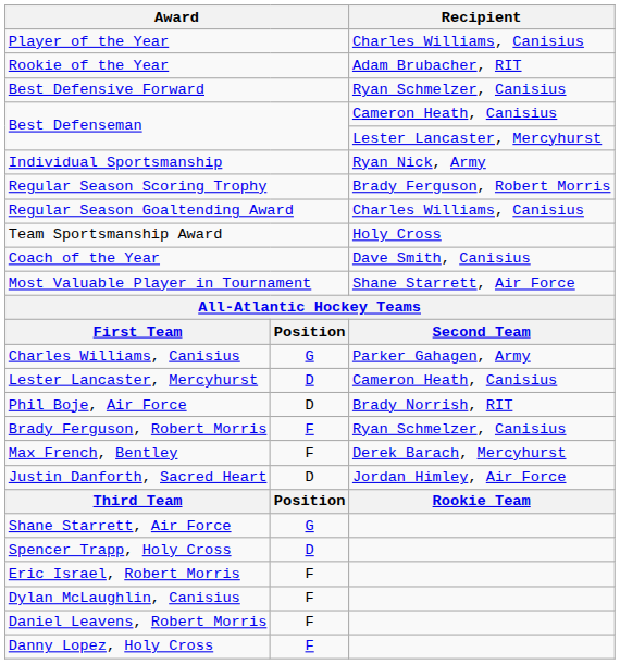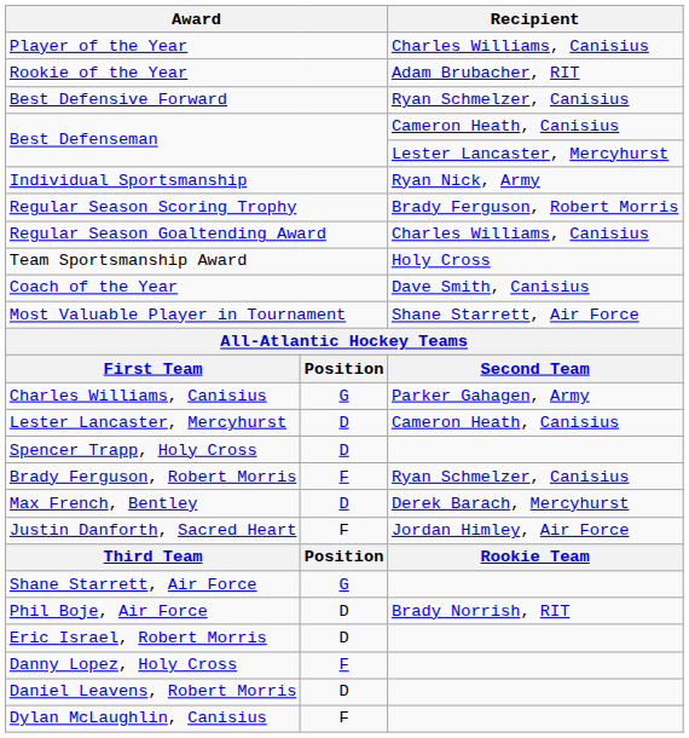 <table class="wikitable">
 <tr>
 <th colspan=2>Award</th>
 <th>Recipient</th>
 </tr>
 <tr>
 <td colspan=2><a href='#'>Player of the Year</a></td>
 <td><a href='#'>Charles Williams</a>, <a href='#'>Canisius</a></td>
 </tr>
 <tr>
 <td colspan=2><a href='#'>Rookie of the Year</a></td>
 <td><a href='#'>Adam Brubacher</a>, <a href='#'>RIT</a></td>
 </tr>
 <tr>
 <td colspan=2><a href='#'>Best Defensive Forward</a></td>
 <td><a href='#'>Ryan Schmelzer</a>, <a href='#'>Canisius</a></td>
 </tr>
 <tr>
 <td colspan=2, rowspan=2><a href='#'>Best Defenseman</a></td>
 <td><a href='#'>Cameron Heath</a>, <a href='#'>Canisius</a></td>
 </tr>
 <tr>
 <td><a href='#'>Lester Lancaster</a>, <a href='#'>Mercyhurst</a></td>
 </tr>
 <tr>
 <td colspan=2><a href='#'>Individual Sportsmanship</a></td>
 <td><a href='#'>Ryan Nick</a>, <a href='#'>Army</a></td>
 </tr>
 <tr>
 <td colspan=2><a href='#'>Regular Season Scoring Trophy</a></td>
 <td><a href='#'>Brady Ferguson</a>, <a href='#'>Robert Morris</a></td>
 </tr>
 <tr>
 <td colspan=2><a href='#'>Regular Season Goaltending Award</a></td>
 <td><a href='#'>Charles Williams</a>, <a href='#'>Canisius</a></td>
 </tr>
 <tr>
 <td colspan=2>Team Sportsmanship Award</td>
 <td><a href='#'>Holy Cross</a></td>
 </tr>
 <tr>
 <td colspan=2><a href='#'>Coach of the Year</a></td>
 <td><a href='#'>Dave Smith</a>, <a href='#'>Canisius</a></td>
 </tr>
 <tr>
 <td colspan=2><a href='#'>Most Valuable Player in Tournament</a></td>
 <td><a href='#'>Shane Starrett</a>, <a href='#'>Air Force</a></td>
 </tr>
 <tr>
 <th colspan=3><a href='#'>All-Atlantic Hockey Teams</a></th>
 </tr>
 <tr>
 <th><a href='#'>First Team</a></th>
 <th>Position</th>
 <th><a href='#'>Second Team</a></th>
 </tr>
 <tr>
 <td><a href='#'>Charles Williams</a>, <a href='#'>Canisius</a></td>
 <td align=center><a href='#'>G</a></td>
 <td><a href='#'>Parker Gahagen</a>, <a href='#'>Army</a></td>
 </tr>
 <tr>
 <td><a href='#'>Lester Lancaster</a>, <a href='#'>Mercyhurst</a></td>
 <td align=center><a href='#'>D</a></td>
 <td><a href='#'>Cameron Heath</a>, <a href='#'>Canisius</a></td>
 </tr>
 <tr>
-<td><a href='#'>Phil Boje</a>, <a href='#'>Air Force</a></td>
-<td align=center>D</td>
-<td><a href='#'>Brady Norrish</a>, <a href='#'>RIT</a></td>
+<td><a href='#'>Spencer Trapp</a>, <a href='#'>Holy Cross</a></td>
+<td align=center><a href='#'>D</a></td>
+<td></td>
 </tr>
 <tr>
 <td><a href='#'>Brady Ferguson</a>, <a href='#'>Robert Morris</a></td>
 <td align=center><a href='#'>F</a></td>
 <td><a href='#'>Ryan Schmelzer</a>, <a href='#'>Canisius</a></td>
 </tr>
 <tr>
 <td><a href='#'>Max French</a>, <a href='#'>Bentley</a></td>
-<td align=center>F</td>
+<td align=center><a href='#'>D</a></td>
 <td><a href='#'>Derek Barach</a>, <a href='#'>Mercyhurst</a></td>
 </tr>
 <tr>
 <td><a href='#'>Justin Danforth</a>, <a href='#'>Sacred Heart</a></td>
-<td align=center>D</td>
+<td align=center>F</td>
 <td><a href='#'>Jordan Himley</a>, <a href='#'>Air Force</a></td>
 </tr>
 <tr>
 <th><a href='#'>Third Team</a></th>
 <th>Position</th>
 <th><a href='#'>Rookie Team</a></th>
 </tr>
 <tr>
 <td><a href='#'>Shane Starrett</a>, <a href='#'>Air Force</a></td>
 <td align=center><a href='#'>G</a></td>
 <td></td>
 </tr>
 <tr>
-<td><a href='#'>Spencer Trapp</a>, <a href='#'>Holy Cross</a></td>
-<td align=center><a href='#'>D</a></td>
+<td><a href='#'>Phil Boje</a>, <a href='#'>Air Force</a></td>
+<td align=center>D</td>
+<td><a href='#'>Brady Norrish</a>, <a href='#'>RIT</a></td>
+</tr>
+<tr>
+<td><a href='#'>Eric Israel</a>, <a href='#'>Robert Morris</a></td>
+<td align=center>D</td>
 <td></td>
 </tr>
 <tr>
-<td><a href='#'>Eric Israel</a>, <a href='#'>Robert Morris</a></td>
-<td align=center>F</td>
+<td><a href='#'>Danny Lopez</a>, <a href='#'>Holy Cross</a></td>
+<td align=center><a href='#'>F</a></td>
+<td></td>
+</tr>
+<tr>
+<td><a href='#'>Daniel Leavens</a>, <a href='#'>Robert Morris</a></td>
+<td align=center>D</td>
 <td></td>
 </tr>
 <tr>
 <td><a href='#'>Dylan McLaughlin</a>, <a href='#'>Canisius</a></td>
 <td align=center>F</td>
 <td></td>
 </tr>
-<tr>
-<td><a href='#'>Daniel Leavens</a>, <a href='#'>Robert Morris</a></td>
-<td align=center>F</td>
-<td></td>
-</tr>
-<tr>
-<td><a href='#'>Danny Lopez</a>, <a href='#'>Holy Cross</a></td>
-<td align=center><a href='#'>F</a></td>
-<td></td>
-</tr>
 </table>
